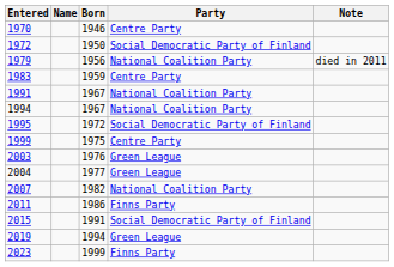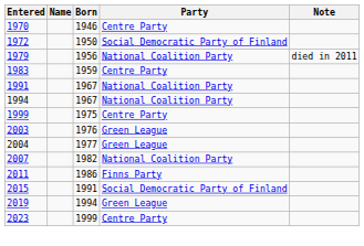 <table class="sortable wikitable">
 <tr>
 <th>Entered</th>
 <th>Name</th>
 <th>Born</th>
 <th>Party</th>
 <th>Note</th>
 </tr>
 <tr>
 <td><a href='#'>1970</a></td>
 <td></td>
 <td>1946</td>
 <td><a href='#'>Centre Party</a></td>
 <td></td>
 </tr>
 <tr>
 <td><a href='#'>1972</a></td>
 <td></td>
 <td>1950</td>
 <td><a href='#'>Social Democratic Party of Finland</a></td>
 <td></td>
 </tr>
 <tr>
 <td><a href='#'>1979</a></td>
 <td></td>
 <td>1956</td>
 <td><a href='#'>National Coalition Party</a></td>
 <td>died in 2011</td>
 </tr>
 <tr>
 <td><a href='#'>1983</a></td>
 <td></td>
 <td>1959</td>
 <td><a href='#'>Centre Party</a></td>
 <td></td>
 </tr>
 <tr>
 <td><a href='#'>1991</a></td>
 <td></td>
 <td>1967</td>
 <td><a href='#'>National Coalition Party</a></td>
 <td></td>
 </tr>
 <tr>
 <td>1994</td>
 <td></td>
 <td>1967</td>
 <td><a href='#'>National Coalition Party</a></td>
-<td></td>
-</tr>
-<tr>
-<td><a href='#'>1995</a></td>
-<td></td>
-<td>1972</td>
-<td><a href='#'>Social Democratic Party of Finland</a></td>
 <td></td>
 </tr>
 <tr>
 <td><a href='#'>1999</a></td>
 <td></td>
 <td>1975</td>
 <td><a href='#'>Centre Party</a></td>
 <td></td>
 </tr>
 <tr>
 <td><a href='#'>2003</a></td>
 <td></td>
 <td>1976</td>
 <td><a href='#'>Green League</a></td>
 <td></td>
 </tr>
 <tr>
 <td>2004</td>
 <td></td>
 <td>1977</td>
 <td><a href='#'>Green League</a></td>
 <td></td>
 </tr>
 <tr>
 <td><a href='#'>2007</a></td>
 <td></td>
 <td>1982</td>
 <td><a href='#'>National Coalition Party</a></td>
 <td></td>
 </tr>
 <tr>
 <td><a href='#'>2011</a></td>
 <td></td>
 <td>1986</td>
 <td><a href='#'>Finns Party</a></td>
 <td></td>
 </tr>
 <tr>
 <td><a href='#'>2015</a></td>
 <td></td>
 <td>1991</td>
 <td><a href='#'>Social Democratic Party of Finland</a></td>
 <td></td>
 </tr>
 <tr>
 <td><a href='#'>2019</a></td>
 <td></td>
 <td>1994</td>
 <td><a href='#'>Green League</a></td>
 <td></td>
 </tr>
 <tr>
 <td><a href='#'>2023</a></td>
 <td></td>
 <td>1999</td>
-<td><a href='#'>Finns Party</a></td>
+<td><a href='#'>Centre Party</a></td>
 <td></td>
 </tr>
 </table>
